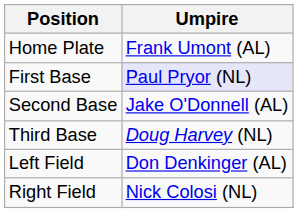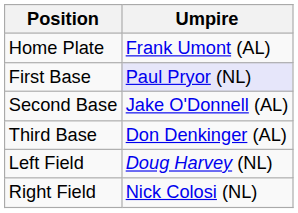 <table class="wikitable">
 <tr>
 <th>Position</th>
 <th>Umpire</th>
 </tr>
 <tr>
 <td>Home Plate</td>
 <td><a href='#'>Frank Umont</a> (AL)</td>
 </tr>
 <tr>
 <td>First Base</td>
 <td style="background: lavender;"><a href='#'>Paul Pryor</a> (NL)</td>
 </tr>
 <tr>
 <td>Second Base</td>
 <td><a href='#'>Jake O'Donnell</a> (AL)</td>
 </tr>
 <tr>
 <td>Third Base</td>
-<td><a href='#'><em>Doug Harvey</em></a> (NL)</td>
+<td><a href='#'>Don Denkinger</a> (AL)</td>
 </tr>
 <tr>
 <td>Left Field</td>
-<td><a href='#'>Don Denkinger</a> (AL)</td>
+<td><a href='#'><em>Doug Harvey</em></a> (NL)</td>
 </tr>
 <tr>
 <td>Right Field</td>
 <td><a href='#'>Nick Colosi</a> (NL)</td>
 </tr>
 </table>
